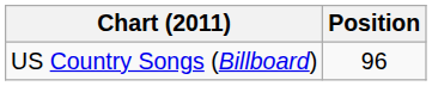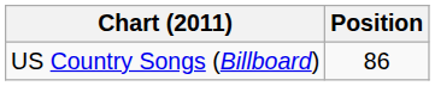 <table class="wikitable sortable">
 <tr>
 <th scope="col">Chart (2011)</th>
 <th scope="col">Position</th>
 </tr>
 <tr>
 <td>US <a href='#'>Country Songs</a> (<em><a href='#'>Billboard</a></em>)</td>
-<td align="center">96</td>
+<td align="center">86</td>
 </tr>
 </table>
